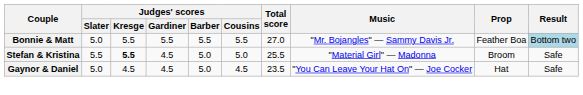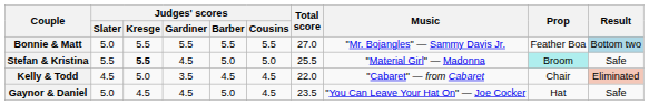 <table class="wikitable sortable" style="text-align:center; font-size:90%">
 <tr>
 <th scope="col" rowspan=2>Couple</th>
 <th scope="col" colspan=5 class="unsortable">Judges' scores</th>
 <th scope="col" rowspan=2>Total<br>score</th>
 <th scope="col" rowspan=2 class="unsortable">Music</th>
 <th scope="col" rowspan=2 class="unsortable">Prop</th>
 <th scope="col" rowspan=2 class="unsortable">Result</th>
 </tr>
 <tr>
 <th class="unsortable">Slater</th>
 <th class="unsortable">Kresge</th>
 <th class="unsortable">Gardiner</th>
 <th class="unsortable">Barber</th>
 <th class="unsortable">Cousins</th>
 </tr>
 <tr>
 <th scope="row">Bonnie & Matt</th>
 <td>5.0</td>
 <td>5.5</td>
 <td>5.5</td>
 <td>5.5</td>
 <td>5.5</td>
 <td>27.0</td>
 <td>"<a href='#'>Mr. Bojangles</a>" — <a href='#'>Sammy Davis Jr.</a></td>
 <td>Feather Boa</td>
 <td bgcolor=lightblue>Bottom two</td>
 </tr>
 <tr>
 <th scope="row">Stefan & Kristina</th>
 <td>5.5</td>
 <td><strong>5.5</strong></td>
 <td>4.5</td>
 <td>5.0</td>
 <td>5.0</td>
 <td>25.5</td>
 <td>"<a href='#'>Material Girl</a>" — <a href='#'>Madonna</a></td>
-<td>Broom</td>
+<td style="background: paleturquoise;">Broom</td>
 <td>Safe</td>
+</tr>
+<tr>
+<th scope="row">Kelly & Todd</th>
+<td>4.5</td>
+<td>5.0</td>
+<td>3.5</td>
+<td>4.5</td>
+<td>4.5</td>
+<td>22.0</td>
+<td>"<a href='#'>Cabaret</a>" — <em>from <a href='#'>Cabaret</a></em></td>
+<td>Chair</td>
+<td bgcolor="f4c7b8">Eliminated</td>
 </tr>
 <tr>
 <th scope="row">Gaynor & Daniel</th>
 <td>5.0</td>
 <td>4.5</td>
 <td>4.5</td>
 <td>5.0</td>
 <td>4.5</td>
 <td>23.5</td>
 <td>"<a href='#'>You Can Leave Your Hat On</a>" — <a href='#'>Joe Cocker</a></td>
 <td>Hat</td>
 <td>Safe</td>
 </tr>
 </table>
